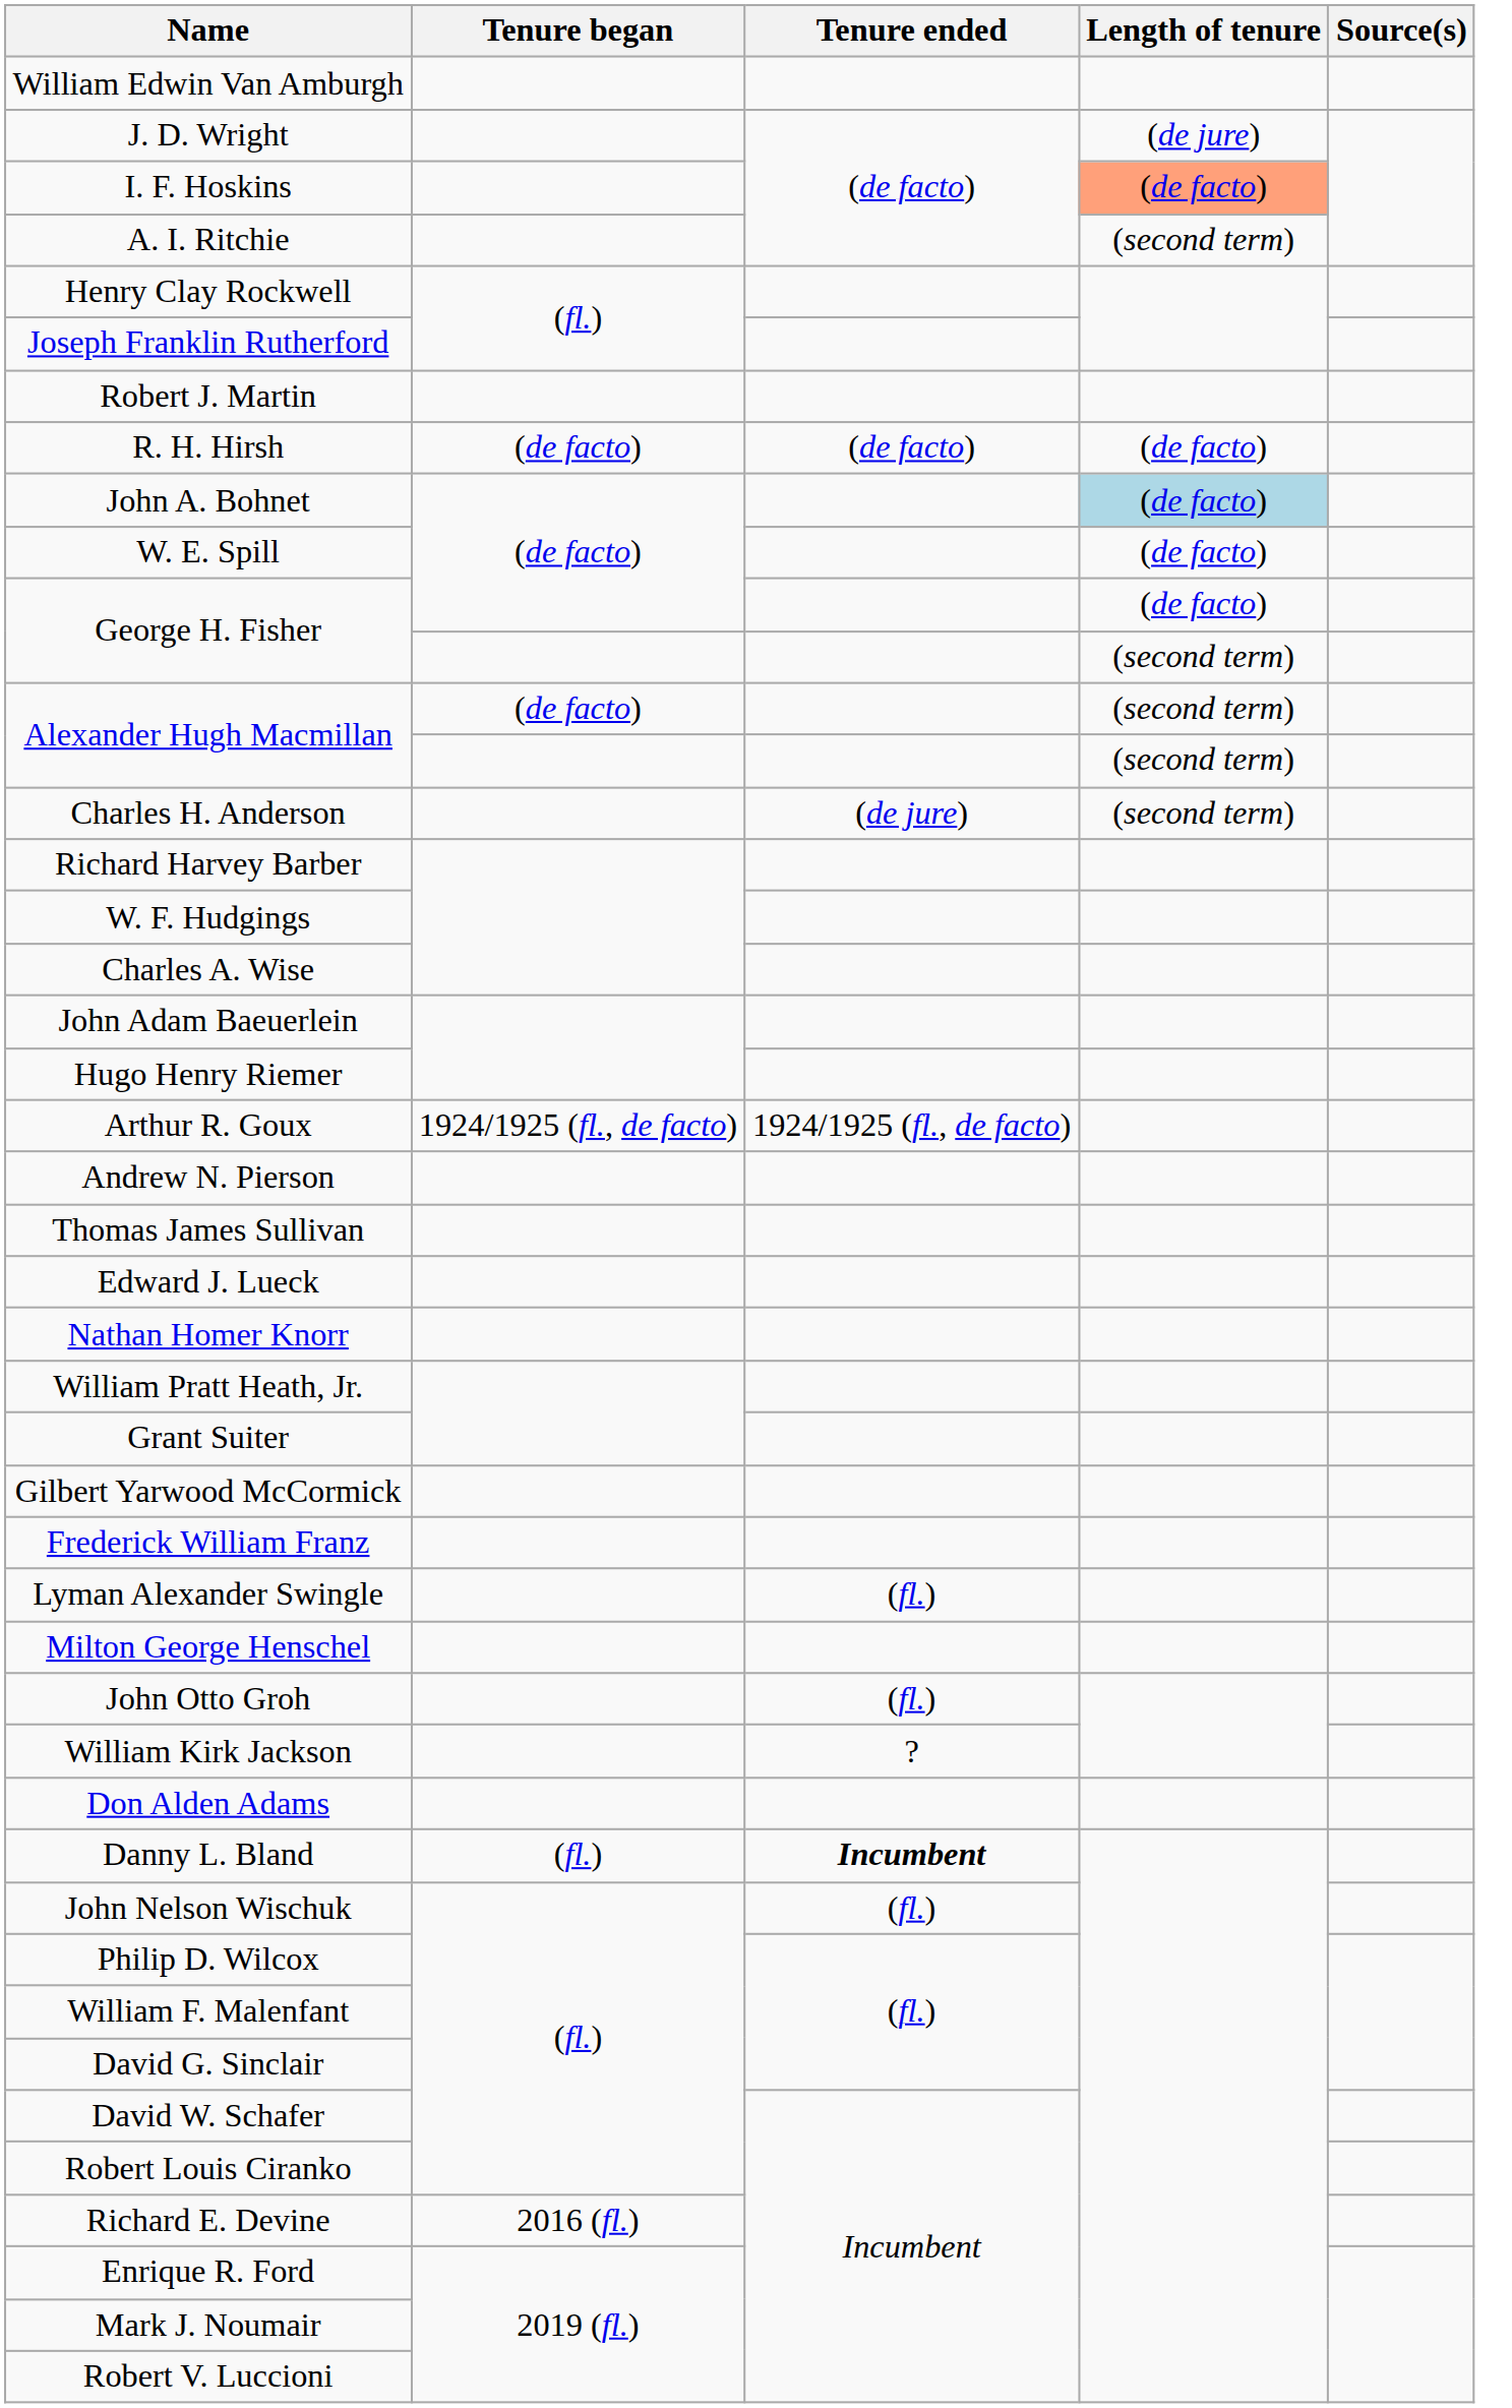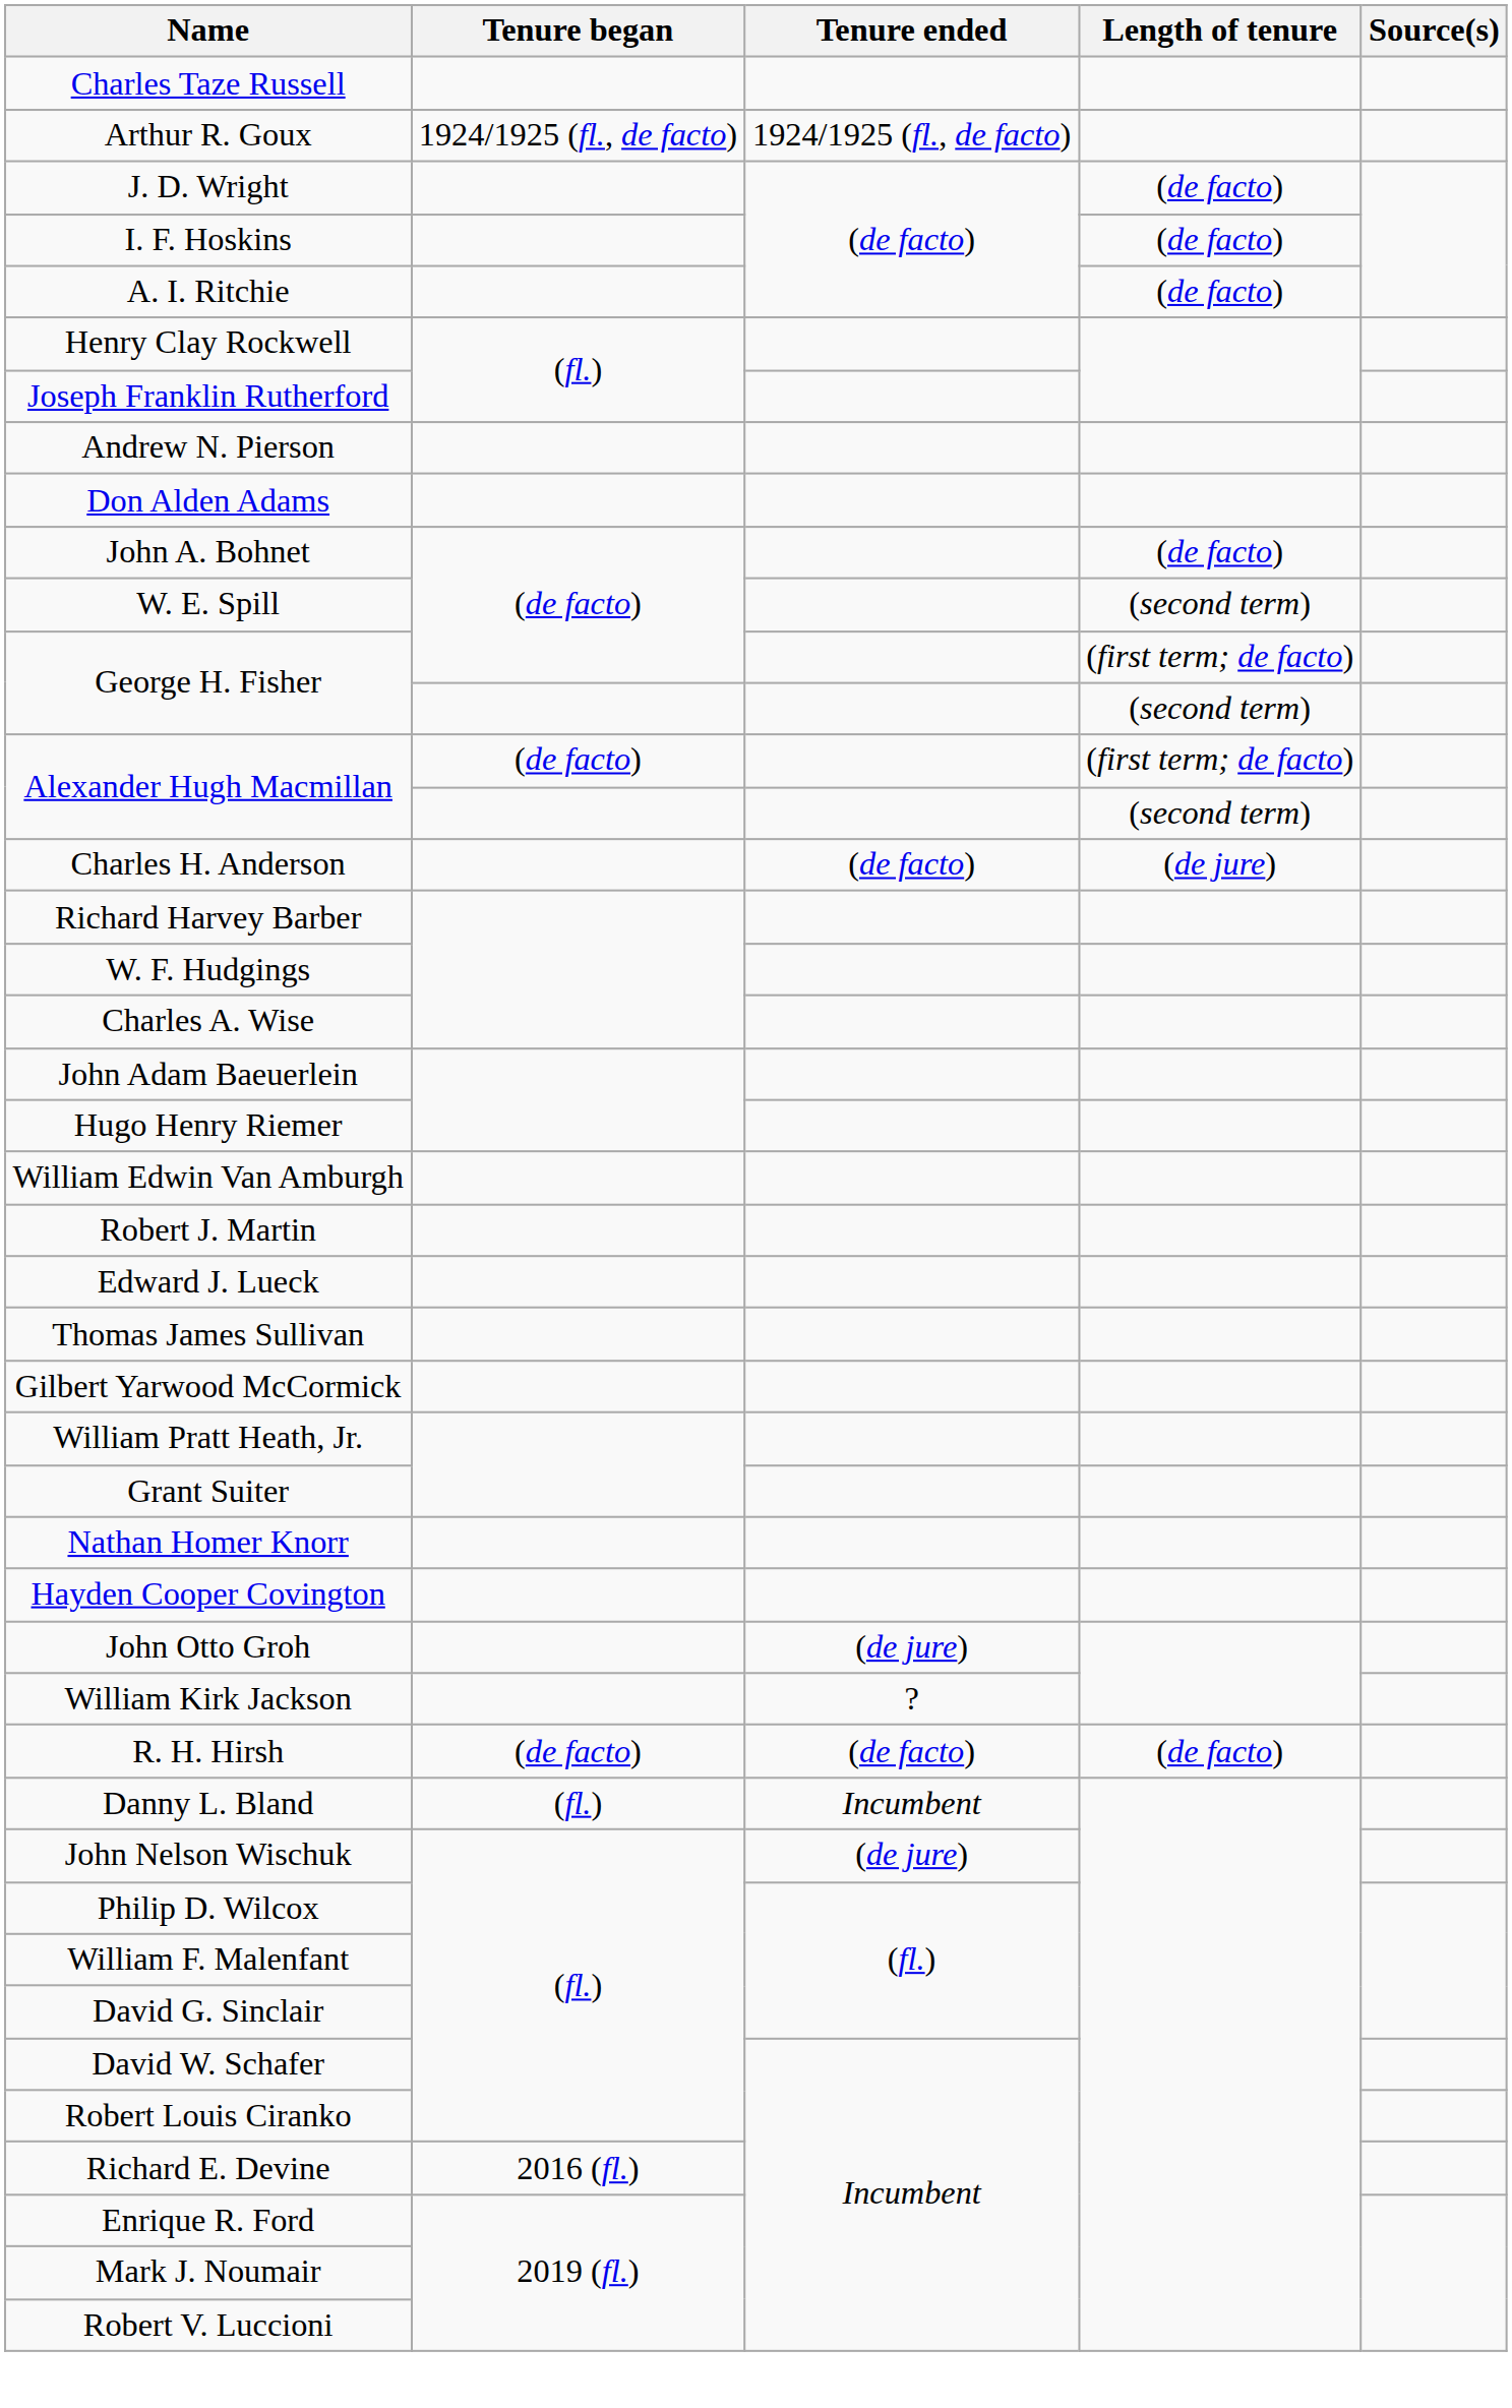 <table class="wikitable sortable" style="text-align:center;">
 <tr>
 <th>Name</th>
 <th class="unsortable" scope="col">Tenure began</th>
 <th class="unsortable" scope="col">Tenure ended</th>
 <th scope="col">Length of tenure</th>
 <th class="unsortable" scope="col">Source(s)</th>
 </tr>
 <tr>
-<td>William Edwin Van Amburgh</td>
+<td><a href='#'>Charles Taze Russell</a></td>
 <td></td>
 <td></td>
+<td></td>
+<td></td>
+</tr>
+<tr>
+<td>Arthur R. Goux</td>
+<td>1924/1925 (<em><a href='#'>fl.</a></em>, <em><a href='#'>de facto</a></em>)</td>
+<td>1924/1925 (<em><a href='#'>fl.</a></em>, <em><a href='#'>de facto</a></em>)</td>
 <td></td>
 <td></td>
 </tr>
 <tr>
 <td>J. D. Wright</td>
 <td></td>
 <td rowspan="3"> (<em><a href='#'>de facto</a></em>)</td>
-<td> (<em><a href='#'>de jure</a></em>)</td>
+<td> (<em><a href='#'>de facto</a></em>)</td>
 <td rowspan="3"></td>
 </tr>
 <tr>
 <td>I. F. Hoskins</td>
 <td></td>
-<td style="background: lightsalmon;"> (<em><a href='#'>de facto</a></em>)</td>
+<td> (<em><a href='#'>de facto</a></em>)</td>
 </tr>
 <tr>
 <td>A. I. Ritchie</td>
 <td></td>
-<td> (<em>second term</em>)</td>
+<td> (<em><a href='#'>de facto</a></em>)</td>
 </tr>
 <tr>
 <td>Henry Clay Rockwell</td>
 <td rowspan="2"> (<em><a href='#'>fl.</a></em>)</td>
 <td></td>
 <td rowspan="2"></td>
 <td></td>
 </tr>
 <tr>
 <td><a href='#'>Joseph Franklin Rutherford</a></td>
 <td></td>
 <td></td>
 </tr>
 <tr>
-<td>Robert J. Martin</td>
+<td>Andrew N. Pierson</td>
 <td></td>
 <td></td>
 <td></td>
 <td></td>
 </tr>
 <tr>
-<td>R. H. Hirsh</td>
-<td> (<em><a href='#'>de facto</a></em>)</td>
-<td> (<em><a href='#'>de facto</a></em>)</td>
-<td> (<em><a href='#'>de facto</a></em>)</td>
+<td><a href='#'>Don Alden Adams</a></td>
+<td></td>
+<td></td>
+<td></td>
 <td></td>
 </tr>
 <tr>
 <td>John A. Bohnet</td>
 <td rowspan="3"> (<em><a href='#'>de facto</a></em>)</td>
 <td></td>
-<td style="background: lightblue;"> (<em><a href='#'>de facto</a></em>)</td>
+<td> (<em><a href='#'>de facto</a></em>)</td>
 <td></td>
 </tr>
 <tr>
 <td>W. E. Spill</td>
 <td></td>
-<td> (<em><a href='#'>de facto</a></em>)</td>
+<td> (<em>second term</em>)</td>
 <td></td>
 </tr>
 <tr>
 <td rowspan="2">George H. Fisher</td>
 <td></td>
-<td> (<em><a href='#'>de facto</a></em>)</td>
+<td> (<em>first term; <a href='#'>de facto</a></em>)</td>
 <td></td>
 </tr>
 <tr>
 <td></td>
 <td></td>
 <td> (<em>second term</em>)</td>
 <td></td>
 </tr>
 <tr>
 <td rowspan="2"><a href='#'>Alexander Hugh Macmillan</a></td>
 <td> (<em><a href='#'>de facto</a></em>)</td>
 <td></td>
-<td> (<em>second term</em>)</td>
+<td> (<em>first term; <a href='#'>de facto</a></em>)</td>
 <td></td>
 </tr>
 <tr>
 <td></td>
 <td></td>
 <td> (<em>second term</em>)</td>
 <td></td>
 </tr>
 <tr>
 <td>Charles H. Anderson</td>
 <td></td>
+<td> (<em><a href='#'>de facto</a></em>)</td>
 <td> (<em><a href='#'>de jure</a></em>)</td>
-<td> (<em>second term</em>)</td>
 <td></td>
 </tr>
 <tr>
 <td>Richard Harvey Barber</td>
 <td rowspan="3"></td>
 <td></td>
 <td></td>
 <td></td>
 </tr>
 <tr>
 <td>W. F. Hudgings</td>
 <td></td>
 <td></td>
 <td></td>
 </tr>
 <tr>
 <td>Charles A. Wise</td>
 <td></td>
 <td></td>
 <td></td>
 </tr>
 <tr>
 <td>John Adam Baeuerlein</td>
 <td rowspan="2"></td>
 <td></td>
 <td></td>
 <td></td>
 </tr>
 <tr>
 <td>Hugo Henry Riemer</td>
 <td></td>
 <td></td>
 <td></td>
 </tr>
 <tr>
-<td>Arthur R. Goux</td>
-<td>1924/1925 (<em><a href='#'>fl.</a></em>, <em><a href='#'>de facto</a></em>)</td>
-<td>1924/1925 (<em><a href='#'>fl.</a></em>, <em><a href='#'>de facto</a></em>)</td>
+<td>William Edwin Van Amburgh</td>
+<td></td>
+<td></td>
 <td></td>
 <td></td>
 </tr>
 <tr>
-<td>Andrew N. Pierson</td>
+<td>Robert J. Martin</td>
+<td></td>
+<td></td>
+<td></td>
+<td></td>
+</tr>
+<tr>
+<td>Edward J. Lueck</td>
 <td></td>
 <td></td>
 <td></td>
 <td></td>
 </tr>
 <tr>
 <td>Thomas James Sullivan</td>
 <td></td>
 <td></td>
 <td></td>
 <td></td>
 </tr>
 <tr>
-<td>Edward J. Lueck</td>
-<td></td>
-<td></td>
-<td></td>
-<td></td>
-</tr>
-<tr>
-<td><a href='#'>Nathan Homer Knorr</a></td>
+<td>Gilbert Yarwood McCormick</td>
 <td></td>
 <td></td>
 <td></td>
 <td></td>
 </tr>
 <tr>
 <td>William Pratt Heath, Jr.</td>
 <td rowspan="2"></td>
 <td></td>
 <td></td>
 <td></td>
 </tr>
 <tr>
 <td>Grant Suiter</td>
 <td></td>
 <td></td>
 <td></td>
 </tr>
 <tr>
-<td>Gilbert Yarwood McCormick</td>
+<td><a href='#'>Nathan Homer Knorr</a></td>
 <td></td>
 <td></td>
 <td></td>
 <td></td>
 </tr>
 <tr>
-<td><a href='#'>Frederick William Franz</a></td>
-<td></td>
-<td></td>
-<td></td>
-<td></td>
-</tr>
-<tr>
-<td>Lyman Alexander Swingle</td>
-<td></td>
-<td> (<em><a href='#'>fl.</a></em>)</td>
-<td></td>
-<td></td>
-</tr>
-<tr>
-<td><a href='#'>Milton George Henschel</a></td>
+<td><a href='#'>Hayden Cooper Covington</a></td>
 <td></td>
 <td></td>
 <td></td>
 <td></td>
 </tr>
 <tr>
 <td>John Otto Groh</td>
 <td></td>
-<td> (<em><a href='#'>fl.</a></em>)</td>
+<td> (<em><a href='#'>de jure</a></em>)</td>
 <td rowspan="2"></td>
 <td></td>
 </tr>
 <tr>
 <td>William Kirk Jackson</td>
 <td></td>
 <td>?</td>
 <td></td>
 </tr>
 <tr>
-<td><a href='#'>Don Alden Adams</a></td>
-<td></td>
-<td></td>
-<td></td>
+<td>R. H. Hirsh</td>
+<td> (<em><a href='#'>de facto</a></em>)</td>
+<td> (<em><a href='#'>de facto</a></em>)</td>
+<td> (<em><a href='#'>de facto</a></em>)</td>
 <td></td>
 </tr>
 <tr>
 <td>Danny L. Bland</td>
 <td> (<em><a href='#'>fl.</a></em>)</td>
-<td><strong><em>Incumbent</em></strong></td>
+<td><em>Incumbent</em></td>
 <td rowspan="11"></td>
 <td></td>
 </tr>
 <tr>
 <td>John Nelson Wischuk</td>
 <td rowspan="6"> (<em><a href='#'>fl.</a></em>)</td>
-<td> (<a href='#'><em>fl.</em></a>)</td>
+<td> (<em><a href='#'>de jure</a></em>)</td>
 <td></td>
 </tr>
 <tr>
 <td>Philip D. Wilcox</td>
 <td rowspan="3"> (<em><a href='#'>fl.</a></em>)</td>
 <td rowspan="3"></td>
 </tr>
 <tr>
 <td>William F. Malenfant</td>
 </tr>
 <tr>
 <td>David G. Sinclair</td>
 </tr>
 <tr>
 <td>David W. Schafer</td>
 <td rowspan="6"><em>Incumbent</em></td>
 <td></td>
 </tr>
 <tr>
 <td>Robert Louis Ciranko</td>
 <td></td>
 </tr>
 <tr>
 <td>Richard E. Devine</td>
 <td>2016 (<em><a href='#'>fl.</a></em>)</td>
 <td></td>
 </tr>
 <tr>
 <td>Enrique R. Ford</td>
 <td rowspan="3">2019 (<em><a href='#'>fl.</a></em>)</td>
 <td rowspan="3"></td>
 </tr>
 <tr>
 <td>Mark J. Noumair</td>
 </tr>
 <tr>
 <td>Robert V. Luccioni</td>
 </tr>
 </table>
